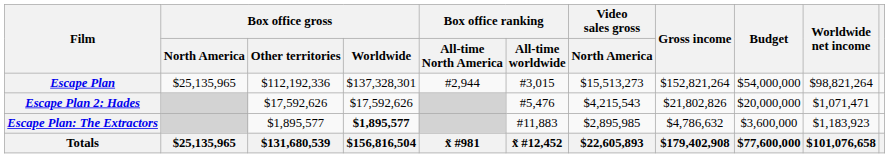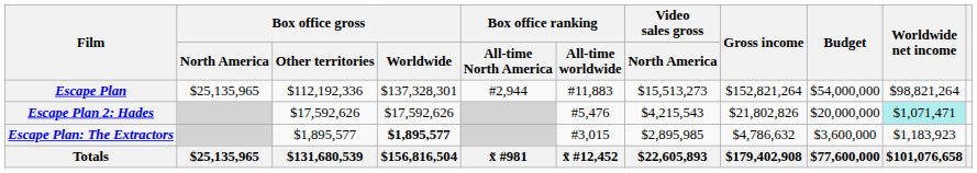 <table class="wikitable plainrowheaders" style="text-align:center;">
 <tr>
 <th rowspan="2">Film</th>
 <th colspan="3">Box office gross</th>
 <th colspan="2">Box office ranking</th>
 <th>Video <br>sales gross</th>
 <th rowspan="2">Gross income</th>
 <th rowspan="2">Budget</th>
 <th rowspan="2">Worldwide <br>net income</th>
 <th rowspan="2"></th>
 </tr>
 <tr>
 <th>North America</th>
 <th>Other territories</th>
 <th>Worldwide</th>
 <th>All-time <br>North America</th>
 <th>All-time <br>worldwide</th>
 <th>North America</th>
 </tr>
 <tr>
 <th scope="row"><em><a href='#'>Escape Plan</a></em></th>
 <td>$25,135,965</td>
 <td>$112,192,336</td>
 <td>$137,328,301</td>
 <td>#2,944</td>
-<td>#3,015</td>
+<td>#11,883</td>
 <td>$15,513,273</td>
 <td>$152,821,264</td>
 <td>$54,000,000</td>
 <td>$98,821,264</td>
 <td></td>
 </tr>
 <tr>
 <th scope="row"><em><a href='#'>Escape Plan 2: Hades</a></em></th>
 <td style="background:#d3d3d3;"></td>
 <td>$17,592,626</td>
 <td>$17,592,626</td>
 <td style="background:#d3d3d3;"></td>
 <td>#5,476</td>
 <td>$4,215,543</td>
 <td>$21,802,826</td>
 <td>$20,000,000</td>
-<td>$1,071,471</td>
+<td style="background: paleturquoise;">$1,071,471</td>
 <td></td>
 </tr>
 <tr>
 <th scope="row"><em><a href='#'>Escape Plan: The Extractors</a></em></th>
 <td style="background:#d3d3d3;"></td>
 <td>$1,895,577</td>
 <td><strong>$1,895,577</strong></td>
 <td style="background:#d3d3d3;"></td>
-<td>#11,883</td>
+<td>#3,015</td>
 <td>$2,895,985</td>
 <td>$4,786,632</td>
 <td>$3,600,000</td>
 <td>$1,183,923</td>
 <td></td>
 </tr>
 <tr>
 <th>Totals</th>
 <th>$25,135,965</th>
 <th>$131,680,539</th>
 <th>$156,816,504</th>
 <th>x̃ #981</th>
 <th>x̃ #12,452</th>
 <th>$22,605,893</th>
 <th>$179,402,908</th>
 <th>$77,600,000</th>
 <th>$101,076,658</th>
 <th></th>
 </tr>
 </table>
